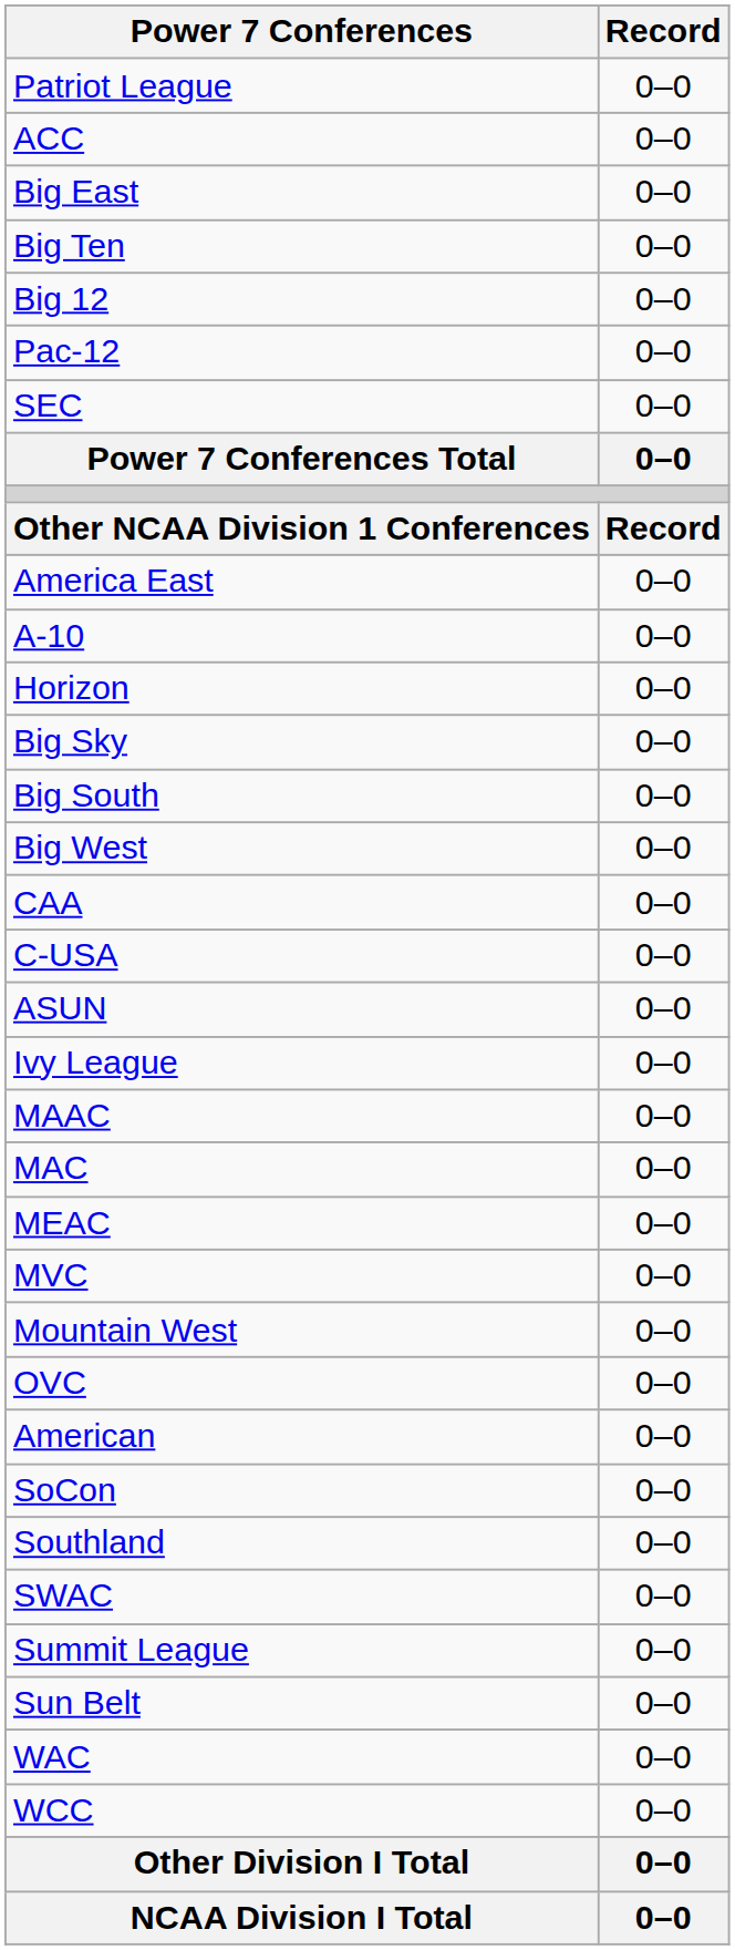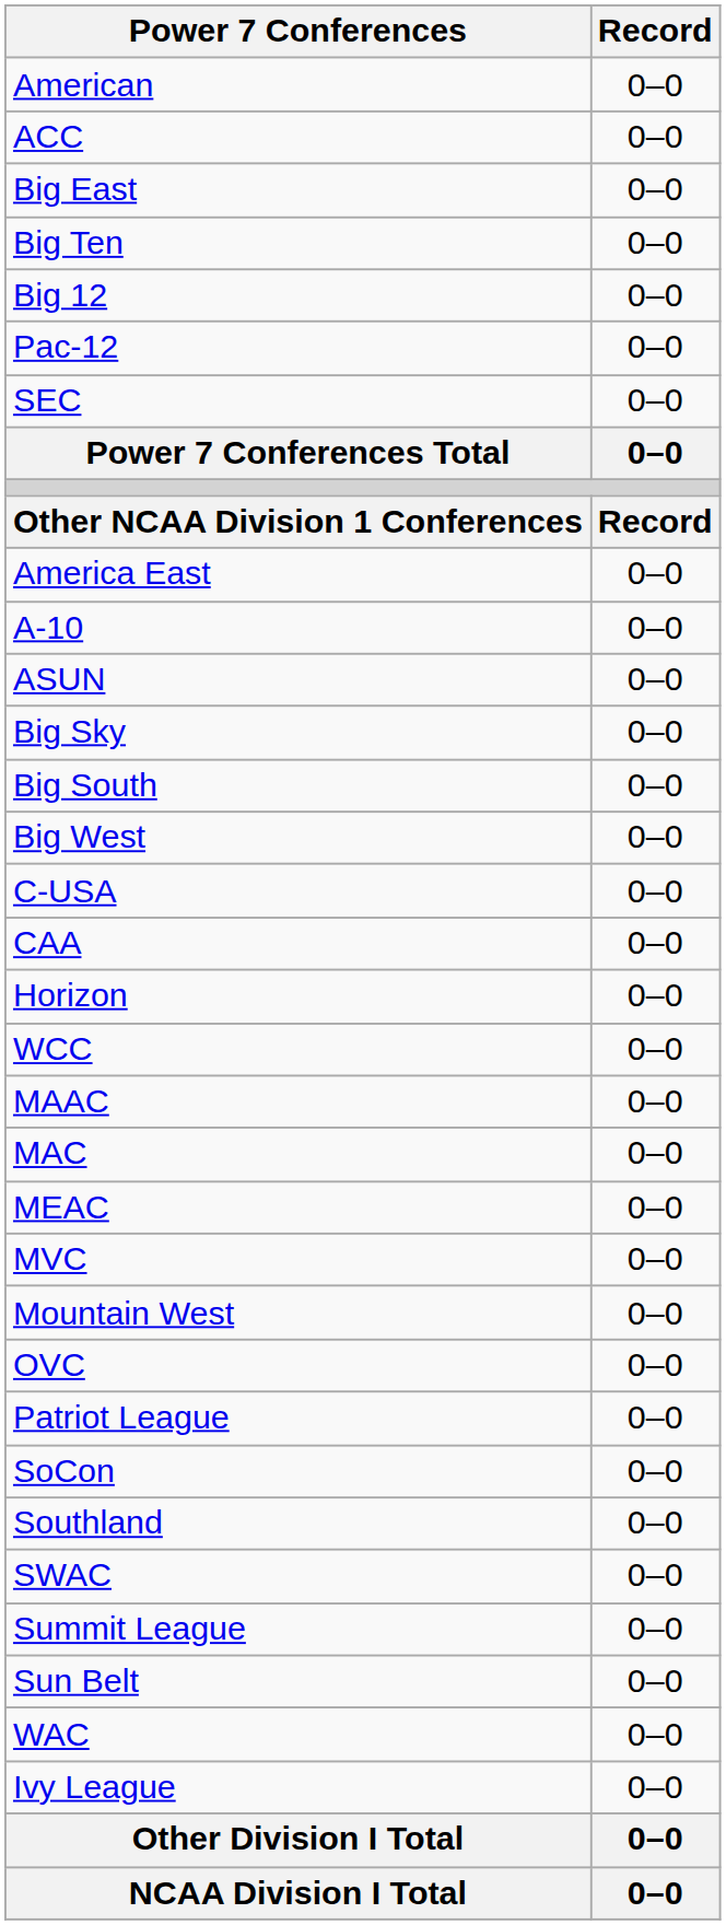 <table class="wikitable">
 <tr>
 <th>Power 7 Conferences</th>
 <th>Record</th>
 </tr>
 <tr>
-<td><a href='#'>Patriot League</a></td>
+<td><a href='#'>American</a></td>
 <td align=center>0–0</td>
 </tr>
 <tr>
 <td><a href='#'>ACC</a></td>
 <td align=center>0–0</td>
 </tr>
 <tr>
 <td><a href='#'>Big East</a></td>
 <td align=center>0–0</td>
 </tr>
 <tr>
 <td><a href='#'>Big Ten</a></td>
 <td align=center>0–0</td>
 </tr>
 <tr>
 <td><a href='#'>Big 12</a></td>
 <td align=center>0–0</td>
 </tr>
 <tr>
 <td><a href='#'>Pac-12</a></td>
 <td align=center>0–0</td>
 </tr>
 <tr>
 <td><a href='#'>SEC</a></td>
 <td align=center>0–0</td>
 </tr>
 <tr>
 <th>Power 7 Conferences Total</th>
 <th>0–0</th>
 </tr>
 <tr>
 <th colspan="2" style="background:lightgrey;"></th>
 </tr>
 <tr>
 <th>Other NCAA Division 1 Conferences</th>
 <th>Record</th>
 </tr>
 <tr>
 <td><a href='#'>America East</a></td>
 <td align=center>0–0</td>
 </tr>
 <tr>
 <td><a href='#'>A-10</a></td>
 <td align=center>0–0</td>
 </tr>
 <tr>
-<td><a href='#'>Horizon</a></td>
+<td><a href='#'>ASUN</a></td>
 <td align=center>0–0</td>
 </tr>
 <tr>
 <td><a href='#'>Big Sky</a></td>
 <td align=center>0–0</td>
 </tr>
 <tr>
 <td><a href='#'>Big South</a></td>
 <td align=center>0–0</td>
 </tr>
 <tr>
 <td><a href='#'>Big West</a></td>
 <td align=center>0–0</td>
 </tr>
 <tr>
+<td><a href='#'>C-USA</a></td>
+<td align=center>0–0</td>
+</tr>
+<tr>
 <td><a href='#'>CAA</a></td>
 <td align=center>0–0</td>
 </tr>
 <tr>
-<td><a href='#'>C-USA</a></td>
+<td><a href='#'>Horizon</a></td>
 <td align=center>0–0</td>
 </tr>
 <tr>
-<td><a href='#'>ASUN</a></td>
-<td align=center>0–0</td>
-</tr>
-<tr>
-<td><a href='#'>Ivy League</a></td>
+<td><a href='#'>WCC</a></td>
 <td align=center>0–0</td>
 </tr>
 <tr>
 <td><a href='#'>MAAC</a></td>
 <td align=center>0–0</td>
 </tr>
 <tr>
 <td><a href='#'>MAC</a></td>
 <td align=center>0–0</td>
 </tr>
 <tr>
 <td><a href='#'>MEAC</a></td>
 <td align=center>0–0</td>
 </tr>
 <tr>
 <td><a href='#'>MVC</a></td>
 <td align=center>0–0</td>
 </tr>
 <tr>
 <td><a href='#'>Mountain West</a></td>
 <td align=center>0–0</td>
 </tr>
 <tr>
 <td><a href='#'>OVC</a></td>
 <td align=center>0–0</td>
 </tr>
 <tr>
-<td><a href='#'>American</a></td>
+<td><a href='#'>Patriot League</a></td>
 <td align=center>0–0</td>
 </tr>
 <tr>
 <td><a href='#'>SoCon</a></td>
 <td align=center>0–0</td>
 </tr>
 <tr>
 <td><a href='#'>Southland</a></td>
 <td align=center>0–0</td>
 </tr>
 <tr>
 <td><a href='#'>SWAC</a></td>
 <td align=center>0–0</td>
 </tr>
 <tr>
 <td><a href='#'>Summit League</a></td>
 <td align=center>0–0</td>
 </tr>
 <tr>
 <td><a href='#'>Sun Belt</a></td>
 <td align=center>0–0</td>
 </tr>
 <tr>
 <td><a href='#'>WAC</a></td>
 <td align=center>0–0</td>
 </tr>
 <tr>
-<td><a href='#'>WCC</a></td>
+<td><a href='#'>Ivy League</a></td>
 <td align=center>0–0</td>
 </tr>
 <tr>
 <th>Other Division I Total</th>
 <th>0–0</th>
 </tr>
 <tr>
 <th>NCAA Division I Total</th>
 <th>0–0</th>
 </tr>
 </table>
